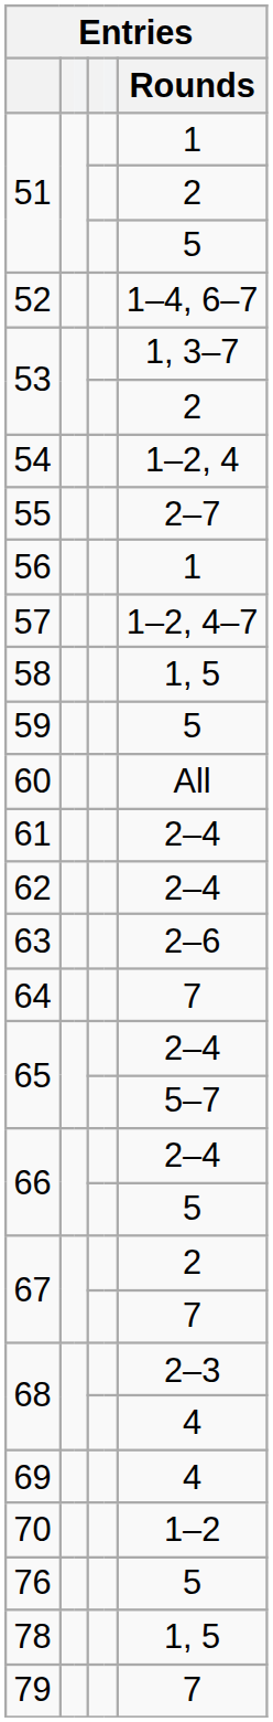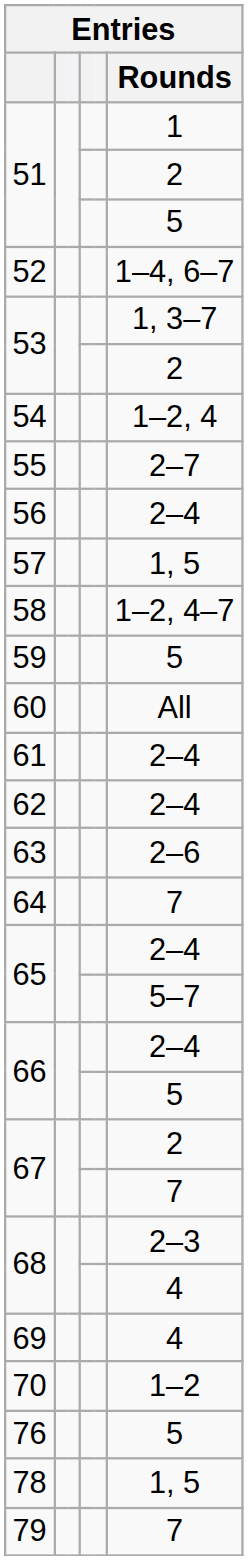 <table class="wikitable" style="font-size: 85%">
 <tr>
 <th colspan="10">Entries</th>
 </tr>
 <tr>
 <th></th>
 <th style="border-right:0px"></th>
 <th style="border-left:0px; background: #F2F3F4;" ;align="left"></th>
 <th style="border-right:0px"></th>
 <th style="border-left:0px; background: #F2F3F4;" ;align="left"></th>
 <th>Rounds</th>
 </tr>
 <tr>
 <td align="center" rowspan="3">51</td>
 <td style="border-right:0px" rowspan="3"></td>
 <td style="border-left:0px" rowspan="3"></td>
 <td style="border-right:0px"></td>
 <td style="border-left:0px"></td>
 <td align="center">1</td>
 </tr>
 <tr>
 <td style="border-right:0px"></td>
 <td style="border-left:0px"></td>
 <td align="center">2</td>
 </tr>
 <tr>
 <td style="border-right:0px"></td>
 <td style="border-left:0px"></td>
 <td align="center">5</td>
 </tr>
 <tr>
 <td align="center">52</td>
 <td style="border-right:0px"></td>
 <td style="border-left:0px"></td>
 <td style="border-right:0px"></td>
 <td style="border-left:0px"></td>
 <td align="center">1–4, 6–7</td>
 </tr>
 <tr>
 <td align="center" rowspan=2>53</td>
 <td style="border-right:0px" rowspan=2></td>
 <td style="border-left:0px" rowspan=2></td>
 <td style="border-right:0px"></td>
 <td style="border-left:0px"></td>
 <td align="center">1, 3–7</td>
 </tr>
 <tr>
 <td style="border-right:0px"></td>
 <td style="border-left:0px"></td>
 <td align="center">2</td>
 </tr>
 <tr>
 <td align="center">54</td>
 <td style="border-right:0px"></td>
 <td style="border-left:0px"></td>
 <td style="border-right:0px"></td>
 <td style="border-left:0px"></td>
 <td align="center">1–2, 4</td>
 </tr>
 <tr>
 <td align="center">55</td>
 <td style="border-right:0px"></td>
 <td style="border-left:0px"></td>
 <td style="border-right:0px"></td>
 <td style="border-left:0px"></td>
 <td align="center">2–7</td>
 </tr>
 <tr>
 <td align="center">56</td>
 <td style="border-right:0px"></td>
 <td style="border-left:0px"></td>
 <td style="border-right:0px"></td>
 <td style="border-left:0px"></td>
-<td align="center">1</td>
+<td align="center">2–4</td>
 </tr>
 <tr>
 <td align="center">57</td>
 <td style="border-right:0px"></td>
 <td style="border-left:0px"></td>
 <td style="border-right:0px"></td>
 <td style="border-left:0px"></td>
-<td align="center">1–2, 4–7</td>
+<td align="center">1, 5</td>
 </tr>
 <tr>
 <td align="center">58</td>
 <td style="border-right:0px"></td>
 <td style="border-left:0px"></td>
 <td style="border-right:0px"></td>
 <td style="border-left:0px"></td>
-<td align="center">1, 5</td>
+<td align="center">1–2, 4–7</td>
 </tr>
 <tr>
 <td align="center">59</td>
 <td style="border-right:0px"></td>
 <td style="border-left:0px"></td>
 <td style="border-right:0px"></td>
 <td style="border-left:0px"></td>
 <td align="center">5</td>
 </tr>
 <tr>
 <td align="center">60</td>
 <td style="border-right:0px"></td>
 <td style="border-left:0px"></td>
 <td style="border-right:0px"></td>
 <td style="border-left:0px"></td>
 <td align="center">All</td>
 </tr>
 <tr>
 <td align="center">61</td>
 <td style="border-right:0px"></td>
 <td style="border-left:0px"></td>
 <td style="border-right:0px"></td>
 <td style="border-left:0px"></td>
 <td align="center">2–4</td>
 </tr>
 <tr>
 <td align="center">62</td>
 <td style="border-right:0px"></td>
 <td style="border-left:0px"></td>
 <td style="border-right:0px"></td>
 <td style="border-left:0px"></td>
 <td align="center">2–4</td>
 </tr>
 <tr>
 <td align="center">63</td>
 <td style="border-right:0px"></td>
 <td style="border-left:0px"></td>
 <td style="border-right:0px"></td>
 <td style="border-left:0px"></td>
 <td align="center">2–6</td>
 </tr>
 <tr>
 <td align="center">64</td>
 <td style="border-right:0px"></td>
 <td style="border-left:0px"></td>
 <td style="border-right:0px"></td>
 <td style="border-left:0px"></td>
 <td align="center">7</td>
 </tr>
 <tr>
 <td align="center" rowspan="2">65</td>
 <td style="border-right:0px" rowspan="2"></td>
 <td style="border-left:0px" rowspan="2"></td>
 <td style="border-right:0px"></td>
 <td style="border-left:0px"></td>
 <td align="center">2–4</td>
 </tr>
 <tr>
 <td style="border-right:0px"></td>
 <td style="border-left:0px"></td>
 <td align="center">5–7</td>
 </tr>
 <tr>
 <td align="center" rowspan="2">66</td>
 <td style="border-right:0px" rowspan="2"></td>
 <td style="border-left:0px" rowspan="2"></td>
 <td style="border-right:0px"></td>
 <td style="border-left:0px"></td>
 <td align="center">2–4</td>
 </tr>
 <tr>
 <td style="border-right:0px"></td>
 <td style="border-left:0px"></td>
 <td align="center">5</td>
 </tr>
 <tr>
 <td rowspan="2" align="center">67</td>
 <td rowspan="2" style="border-right:0px"></td>
 <td rowspan="2" style="border-left:0px"></td>
 <td style="border-right:0px"></td>
 <td style="border-left:0px"></td>
 <td align="center">2</td>
 </tr>
 <tr>
 <td style="border-right:0px"></td>
 <td style="border-left:0px"></td>
 <td align="center">7</td>
 </tr>
 <tr>
 <td rowspan="2" align="center">68</td>
 <td rowspan="2" style="border-right:0px"></td>
 <td rowspan="2" style="border-left:0px"></td>
 <td style="border-right:0px"></td>
 <td style="border-left:0px"></td>
 <td align="center">2–3</td>
 </tr>
 <tr>
 <td style="border-right:0px"></td>
 <td style="border-left:0px"></td>
 <td align="center">4</td>
 </tr>
 <tr>
 <td align="center">69</td>
 <td style="border-right:0px"></td>
 <td style="border-left:0px"></td>
 <td style="border-right:0px"></td>
 <td style="border-left:0px"></td>
 <td align="center">4</td>
 </tr>
 <tr>
 <td align="center">70</td>
 <td style="border-right:0px"></td>
 <td style="border-left:0px"></td>
 <td style="border-right:0px"></td>
 <td style="border-left:0px"></td>
 <td align="center">1–2</td>
 </tr>
 <tr>
 <td align="center">76</td>
 <td style="border-right:0px"></td>
 <td style="border-left:0px"></td>
 <td style="border-right:0px"></td>
 <td style="border-left:0px"></td>
 <td align="center">5</td>
 </tr>
 <tr>
 <td align="center">78</td>
 <td style="border-right:0px"></td>
 <td style="border-left:0px"></td>
 <td style="border-right:0px"></td>
 <td style="border-left:0px"></td>
 <td align="center">1, 5</td>
 </tr>
 <tr>
 <td align="center">79</td>
 <td style="border-right:0px"></td>
 <td style="border-left:0px"></td>
 <td style="border-right:0px"></td>
 <td style="border-left:0px"></td>
 <td align="center">7</td>
 </tr>
 </table>
